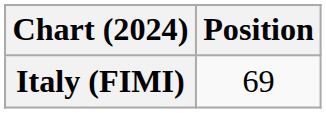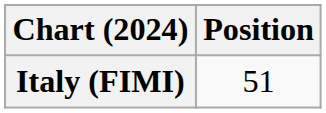 <table class="wikitable sortable plainrowheaders" style="text-align:center">
 <tr>
 <th scope="col">Chart (2024)</th>
 <th scope="col">Position</th>
 </tr>
 <tr>
 <th scope="row">Italy (FIMI)</th>
-<td>69</td>
+<td>51</td>
 </tr>
 </table>
